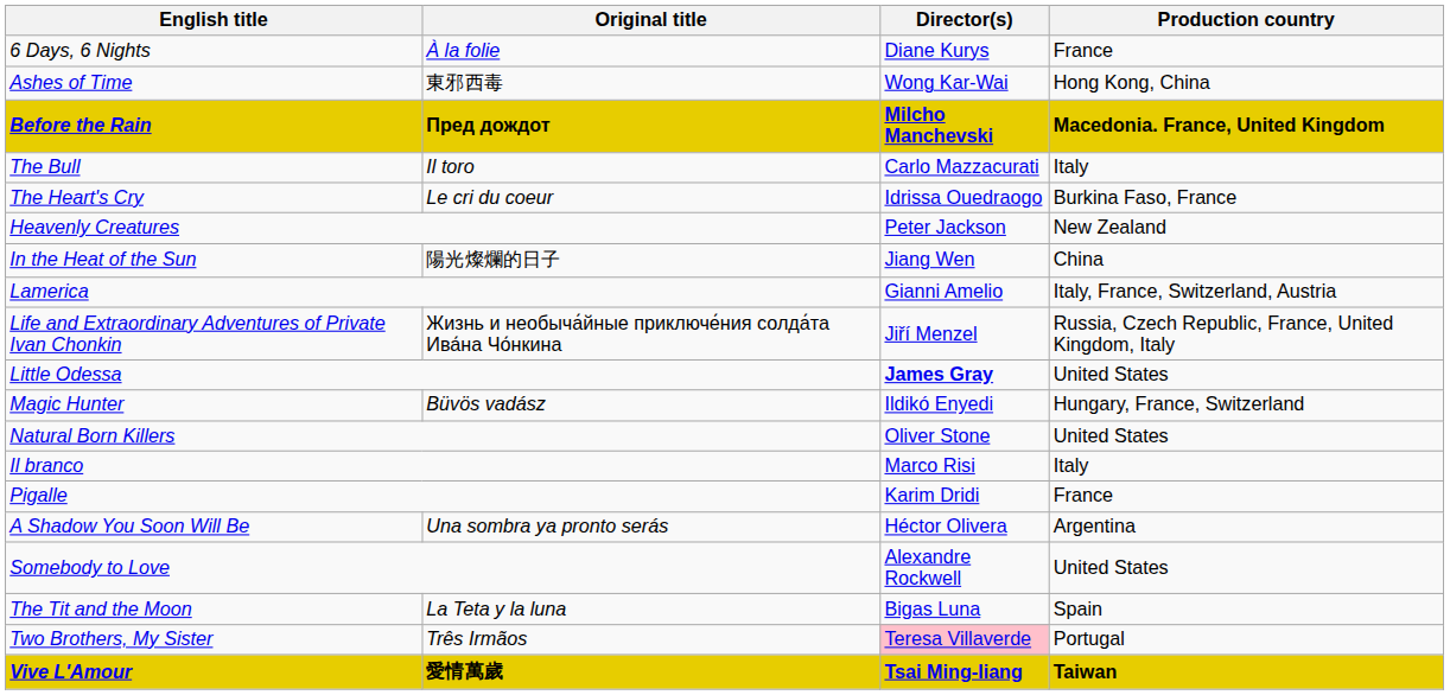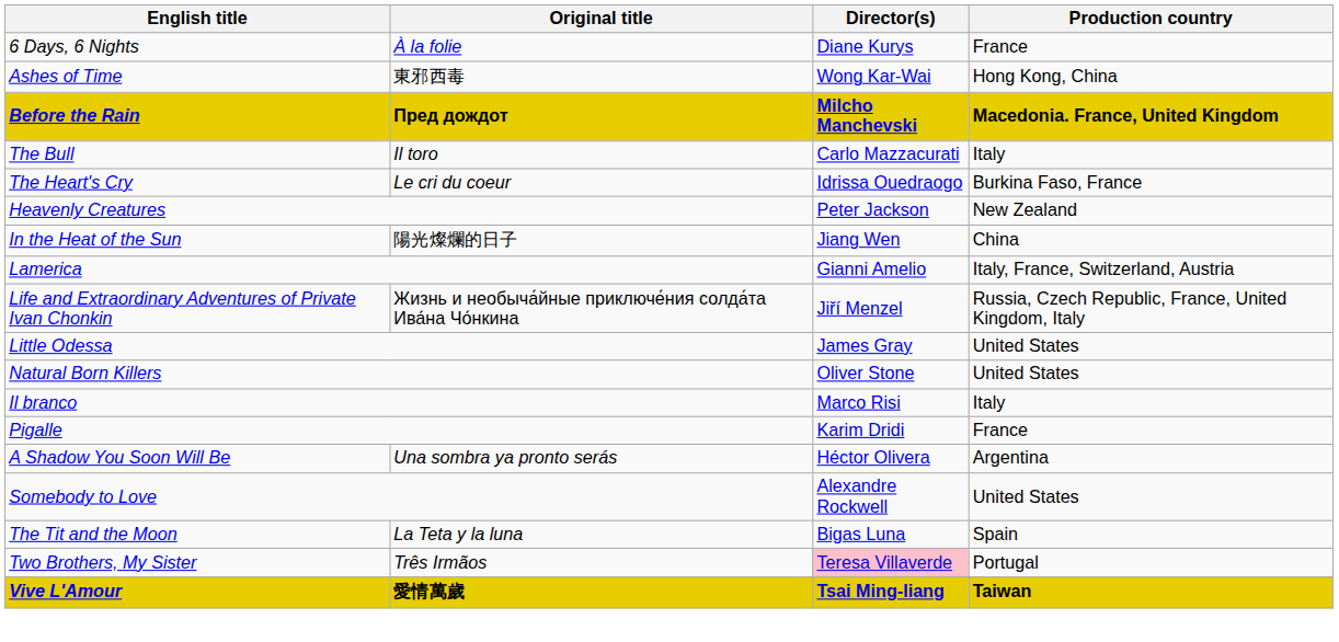 <table class="wikitable" width="95%">
 <tr>
 <th>English title</th>
 <th>Original title</th>
 <th>Director(s)</th>
 <th>Production country</th>
 </tr>
 <tr>
 <td><em>6 Days, 6 Nights</em></td>
 <td data-sort-value="A la"><em><a href='#'>À la folie</a></em></td>
 <td data-sort-value="Kurys"><a href='#'>Diane Kurys</a></td>
 <td>France</td>
 </tr>
 <tr>
 <td><em><a href='#'>Ashes of Time</a></em></td>
 <td data-sort-value="Ashes">東邪西毒</td>
 <td data-sort-value="Wong"><a href='#'>Wong Kar-Wai</a></td>
 <td>Hong Kong, China</td>
 </tr>
 <tr style="background:#E7CD00;">
 <td><strong><em><a href='#'>Before the Rain</a></em></strong></td>
 <td><strong>Пред дождот</strong></td>
 <td data-sort-value="Manchevski"><strong><a href='#'>Milcho Manchevski</a></strong></td>
 <td><strong>Macedonia. France, United Kingdom</strong></td>
 </tr>
 <tr>
 <td data-sort-value="Bull"><em><a href='#'>The Bull</a></em></td>
 <td data-sort-value="Toro"><em>Il toro</em></td>
 <td data-sort-value="Mazzacurati"><a href='#'>Carlo Mazzacurati</a></td>
 <td>Italy</td>
 </tr>
 <tr>
 <td data-sort-value="Heart"><em><a href='#'>The Heart's Cry</a></em></td>
 <td data-sort-value="Cri"><em>Le cri du coeur</em></td>
 <td data-sort-value="Ouedraogo"><a href='#'>Idrissa Ouedraogo</a></td>
 <td>Burkina Faso, France</td>
 </tr>
 <tr>
 <td colspan=2><em><a href='#'>Heavenly Creatures</a></em></td>
 <td data-sort-value="Jackson"><a href='#'>Peter Jackson</a></td>
 <td>New Zealand</td>
 </tr>
 <tr>
 <td><em><a href='#'>In the Heat of the Sun</a></em></td>
 <td>陽光燦爛的日子</td>
 <td data-sort-value="Wen"><a href='#'>Jiang Wen</a></td>
 <td>China</td>
 </tr>
 <tr>
 <td colspan=2><em><a href='#'>Lamerica</a></em></td>
 <td data-sort-value="Amelio"><a href='#'>Gianni Amelio</a></td>
 <td>Italy, France, Switzerland, Austria</td>
 </tr>
 <tr>
 <td><em><a href='#'>Life and Extraordinary Adventures of Private Ivan Chonkin</a></em></td>
 <td>Жизнь и необыча́йные приключе́ния солда́та Ива́на Чо́нкина</td>
 <td data-sort-value="Menzel"><a href='#'>Jiří Menzel</a></td>
 <td>Russia, Czech Republic, France, United Kingdom, Italy</td>
 </tr>
 <tr>
 <td colspan=2><em><a href='#'>Little Odessa</a></em></td>
-<td data-sort-value="Gray"><strong><a href='#'>James Gray</a></strong></td>
+<td data-sort-value="Gray"><a href='#'>James Gray</a></td>
 <td>United States</td>
-</tr>
-<tr>
-<td><em><a href='#'>Magic Hunter</a></em></td>
-<td><em>Büvös vadász</em></td>
-<td data-sort-value="Enyedi"><a href='#'>Ildikó Enyedi</a></td>
-<td>Hungary, France, Switzerland</td>
 </tr>
 <tr>
 <td colspan=2><em><a href='#'>Natural Born Killers</a></em></td>
 <td data-sort-value="Stone"><a href='#'>Oliver Stone</a></td>
 <td>United States</td>
 </tr>
 <tr>
 <td colspan="2" data-sort-value="Pack"><em><a href='#'>Il branco</a></em></td>
 <td data-sort-value="Risi"><a href='#'>Marco Risi</a></td>
 <td>Italy</td>
 </tr>
 <tr>
 <td colspan=2><em><a href='#'>Pigalle</a></em></td>
 <td data-sort-value="Dridi"><a href='#'>Karim Dridi</a></td>
 <td>France</td>
 </tr>
 <tr>
 <td data-sort-value="Shadow"><em><a href='#'>A Shadow You Soon Will Be</a></em></td>
 <td data-sort-value="Sombra"><em>Una sombra ya pronto serás</em></td>
 <td data-sort-value="Olivera"><a href='#'>Héctor Olivera</a></td>
 <td>Argentina</td>
 </tr>
 <tr>
 <td colspan=2><em><a href='#'>Somebody to Love</a></em></td>
 <td data-sort-value="Rockwell"><a href='#'>Alexandre Rockwell</a></td>
 <td>United States</td>
 </tr>
 <tr>
 <td data-sort-value="Tit"><em><a href='#'>The Tit and the Moon</a></em></td>
 <td data-sort-value="Teta"><em>La Teta y la luna</em></td>
 <td data-sort-value="Luna"><a href='#'>Bigas Luna</a></td>
 <td>Spain</td>
 </tr>
 <tr>
 <td><em><a href='#'>Two Brothers, My Sister</a></em></td>
 <td><em>Três Irmãos</em></td>
 <td data-sort-value="Villaverd" style="background: pink;"><a href='#'>Teresa Villaverde</a></td>
 <td>Portugal</td>
 </tr>
 <tr style="background:#E7CD00;">
 <td><strong><em><a href='#'>Vive L'Amour</a></em></strong></td>
 <td><strong>愛情萬歲</strong></td>
 <td data-sort-value="Ming-liang"><strong><a href='#'>Tsai Ming-liang</a></strong></td>
 <td><strong>Taiwan</strong></td>
 </tr>
 </table>
